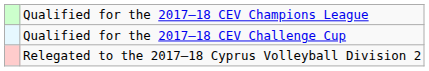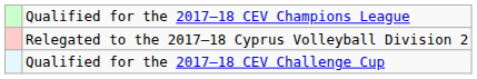 <table class="wikitable" style="text-align: left;">
 <tr>
 <td width=10px bgcolor=#ccffcc></td>
 <td>Qualified for the <a href='#'>2017–18 CEV Champions League</a></td>
 </tr>
 <tr>
+<td width=10px bgcolor=#FFCCCC></td>
+<td>Relegated to the 2017–18 Cyprus Volleyball Division 2</td>
+</tr>
+<tr>
 <td width=10px bgcolor=#e6f8ff></td>
 <td>Qualified for the <a href='#'>2017–18 CEV Challenge Cup</a></td>
 </tr>
-<tr>
-<td width=10px bgcolor=#FFCCCC></td>
-<td>Relegated to the 2017–18 Cyprus Volleyball Division 2</td>
-</tr>
 </table>
